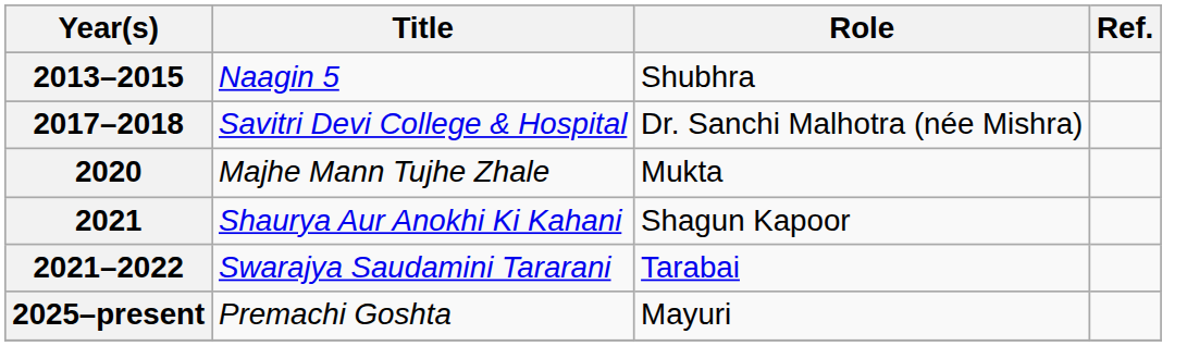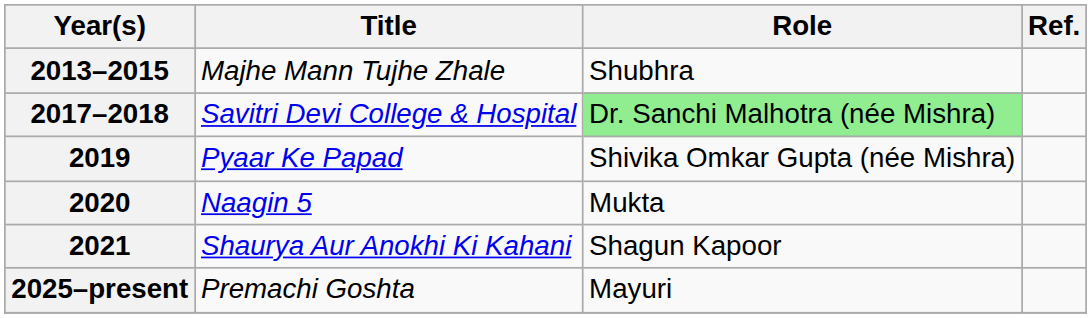 <table class="wikitable plainrowheaders sortable">
 <tr>
 <th scope="col">Year(s)</th>
 <th scope="col">Title</th>
 <th scope="col">Role</th>
 <th scope="col" class="unsortable">Ref.</th>
 </tr>
 <tr>
 <th scope="row">2013–2015</th>
-<td><em><a href='#'>Naagin 5</a></em></td>
+<td><em>Majhe Mann Tujhe Zhale</em></td>
 <td>Shubhra</td>
 <td></td>
 </tr>
 <tr>
 <th scope="row">2017–2018</th>
 <td><em><a href='#'>Savitri Devi College & Hospital</a></em></td>
-<td>Dr. Sanchi Malhotra (née Mishra)</td>
+<td style="background: lightgreen;">Dr. Sanchi Malhotra (née Mishra)</td>
+<td></td>
+</tr>
+<tr>
+<th scope="row">2019</th>
+<td><em><a href='#'>Pyaar Ke Papad</a></em></td>
+<td>Shivika Omkar Gupta (née Mishra)</td>
 <td></td>
 </tr>
 <tr>
 <th scope="row">2020</th>
-<td><em>Majhe Mann Tujhe Zhale</em></td>
+<td><em><a href='#'>Naagin 5</a></em></td>
 <td>Mukta</td>
 <td></td>
 </tr>
 <tr>
 <th scope="row">2021</th>
 <td><em><a href='#'>Shaurya Aur Anokhi Ki Kahani</a></em></td>
 <td>Shagun Kapoor</td>
-<td></td>
-</tr>
-<tr>
-<th scope="row">2021–2022</th>
-<td><em><a href='#'>Swarajya Saudamini Tararani</a></em></td>
-<td><a href='#'>Tarabai</a></td>
 <td></td>
 </tr>
 <tr>
 <th scope="row">2025–present</th>
 <td><em>Premachi Goshta</em></td>
 <td>Mayuri</td>
 <td></td>
 </tr>
 <tr>
 </tr>
 </table>
